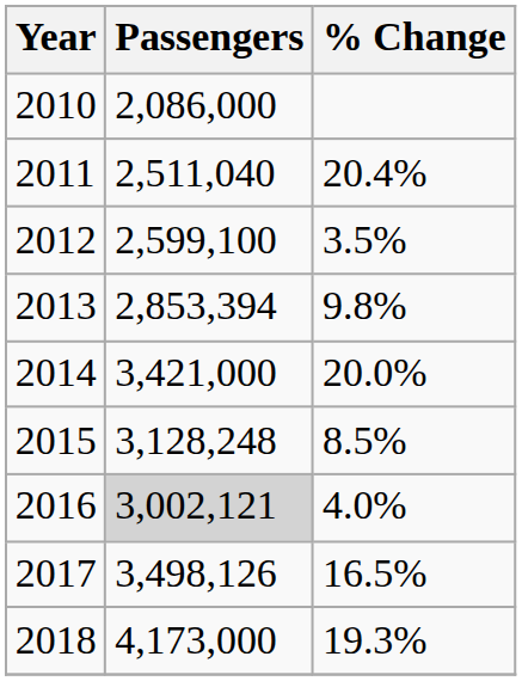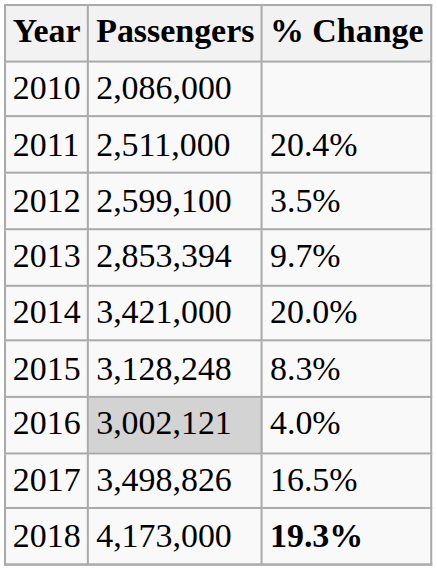 <table class="wikitable" style="font-size: 105%">
 <tr>
 <th>Year</th>
 <th>Passengers</th>
 <th>% Change</th>
 </tr>
 <tr>
 <td>2010</td>
 <td>2,086,000</td>
 <td></td>
 </tr>
 <tr>
 <td>2011</td>
-<td>2,511,040</td>
+<td>2,511,000</td>
 <td> 20.4%</td>
 </tr>
 <tr>
 <td>2012</td>
 <td>2,599,100</td>
 <td> 3.5%</td>
 </tr>
 <tr>
 <td>2013</td>
 <td>2,853,394</td>
-<td> 9.8%</td>
+<td> 9.7%</td>
 </tr>
 <tr>
 <td>2014</td>
 <td>3,421,000</td>
 <td> 20.0%</td>
 </tr>
 <tr>
 <td>2015</td>
 <td>3,128,248</td>
-<td> 8.5%</td>
+<td> 8.3%</td>
 </tr>
 <tr>
 <td>2016</td>
 <td style="background: lightgrey;">3,002,121</td>
 <td> 4.0%</td>
 </tr>
 <tr>
 <td>2017</td>
-<td>3,498,126</td>
+<td>3,498,826</td>
 <td> 16.5%</td>
 </tr>
 <tr>
 <td>2018</td>
 <td>4,173,000</td>
-<td> 19.3%</td>
+<td><strong> 19.3%</strong></td>
 </tr>
 <tr>
 </tr>
 </table>
